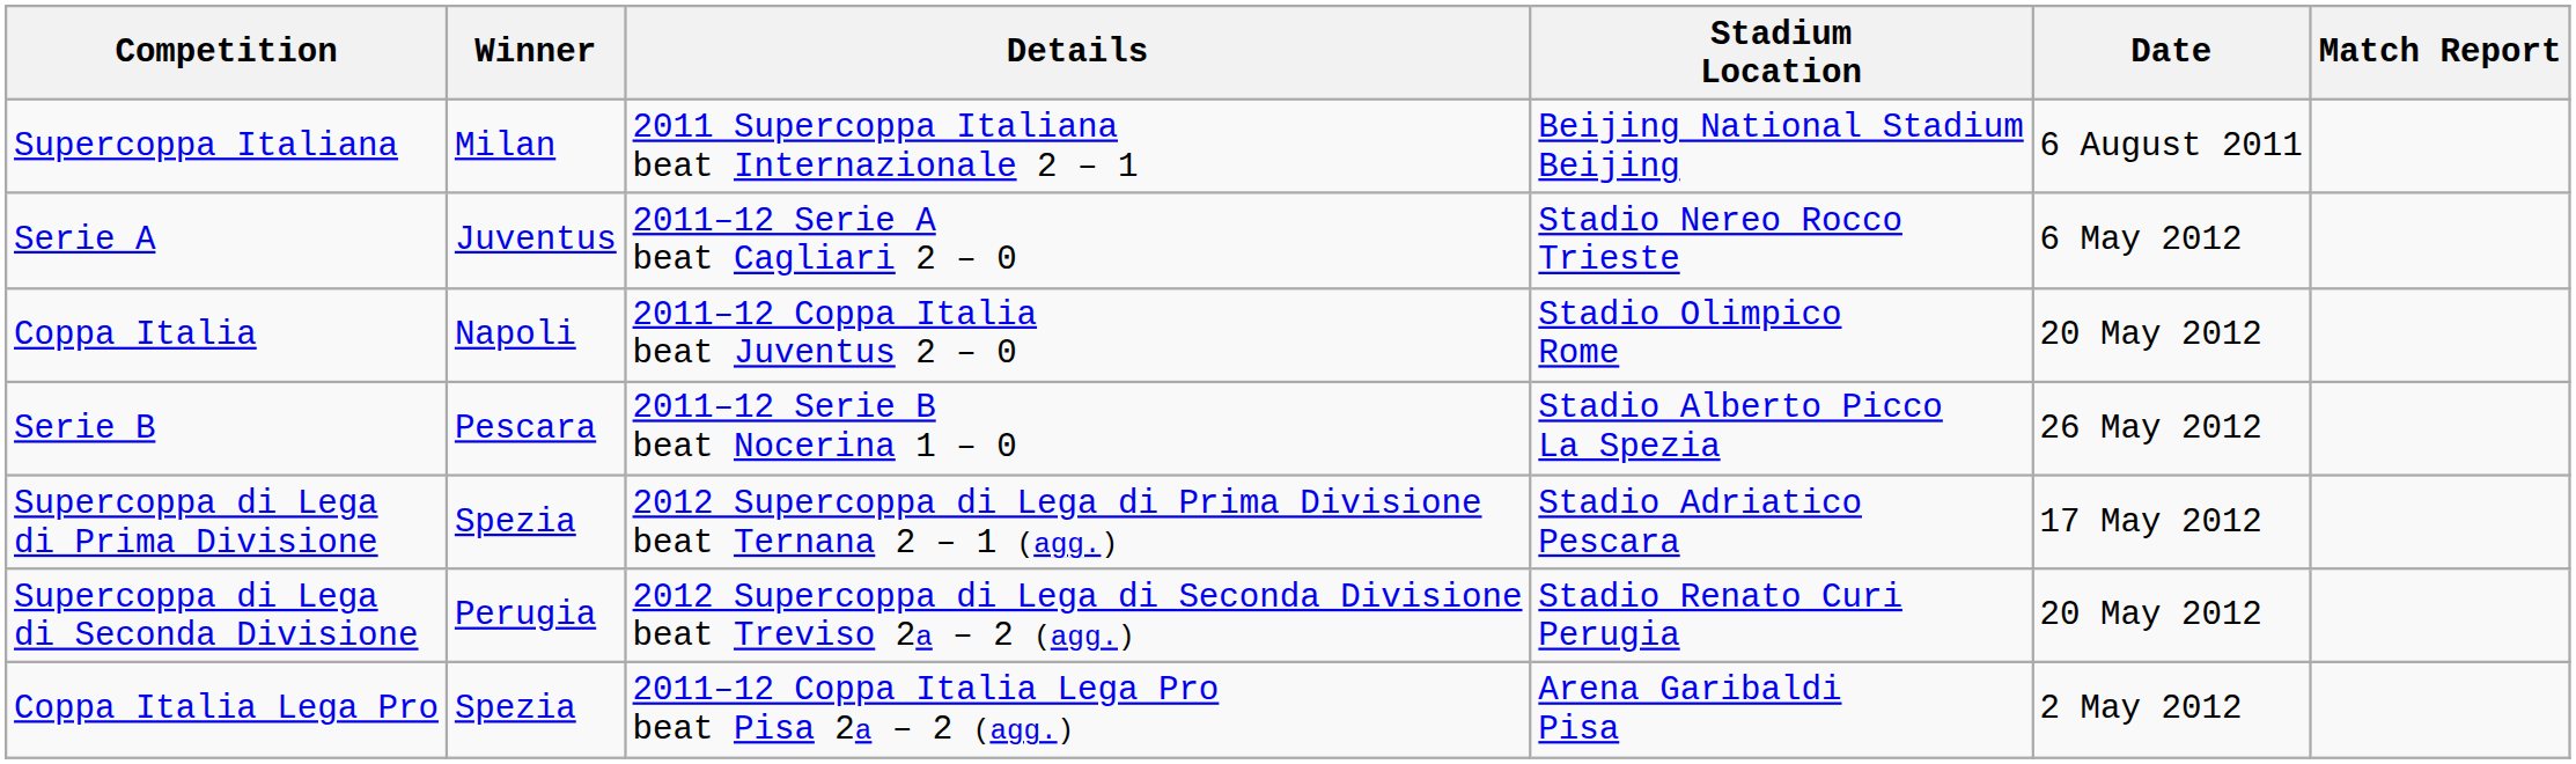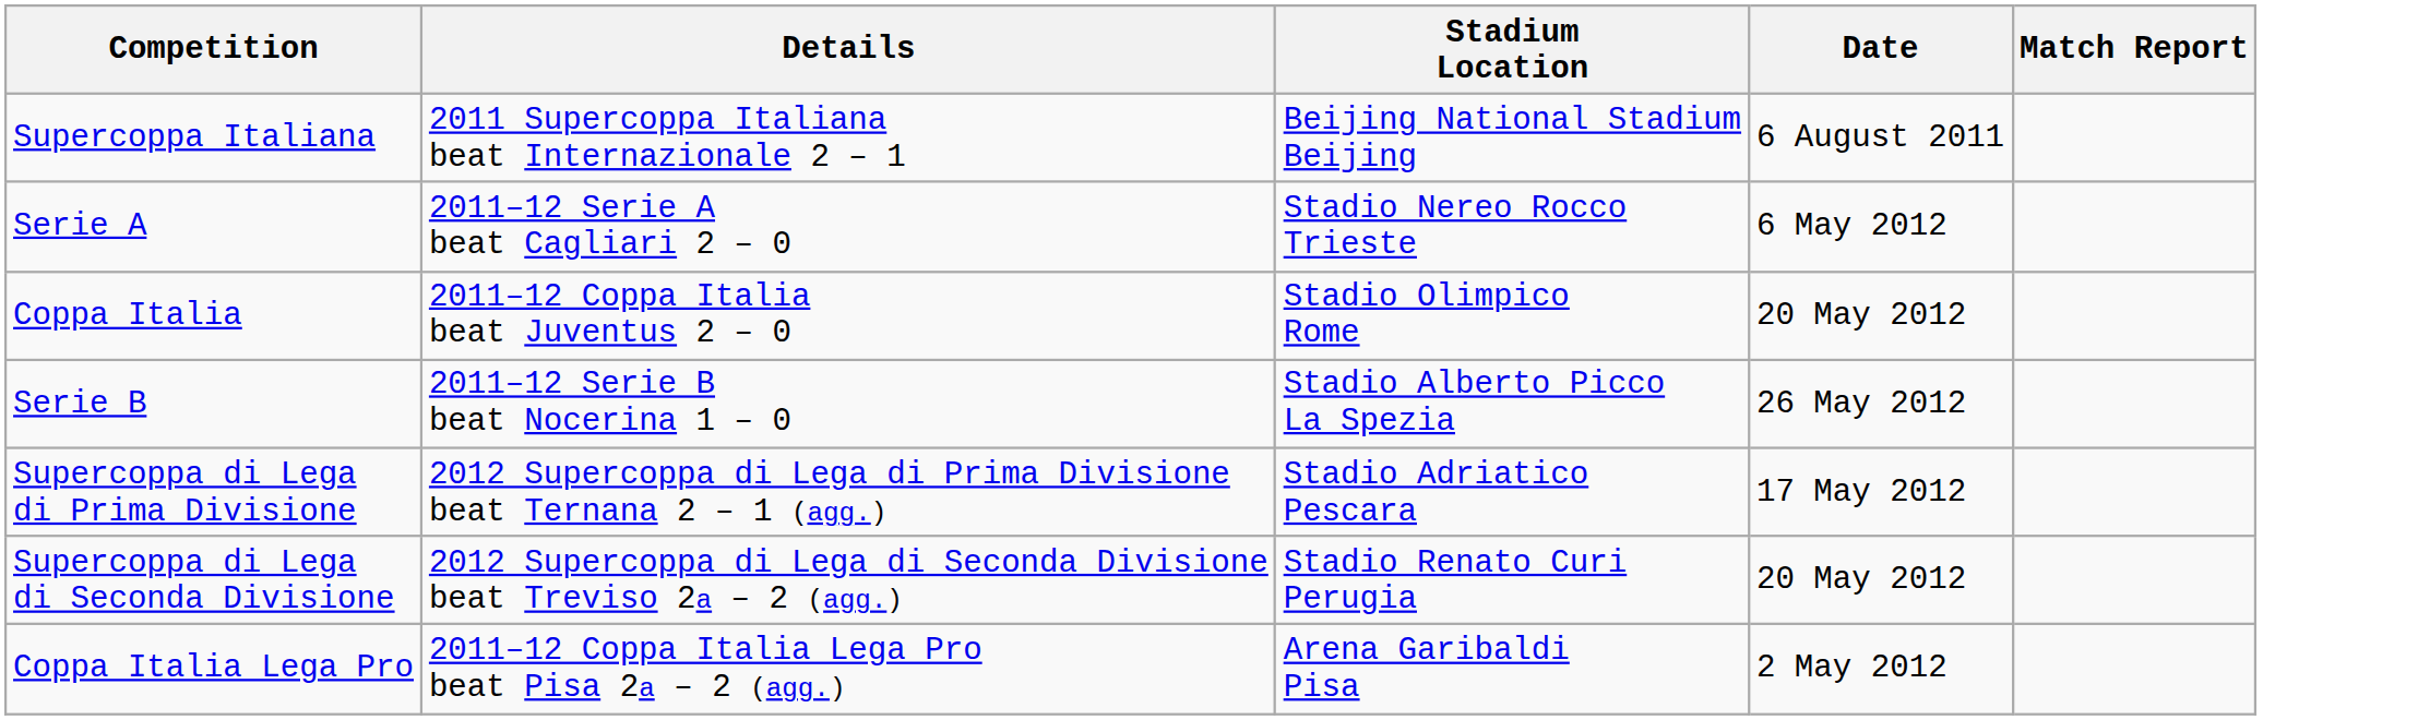 <table class="wikitable">
 <tr>
 <th>Competition</th>
-<th>Winner</th>
 <th>Details</th>
 <th>Stadium<br>Location</th>
 <th>Date</th>
 <th>Match Report</th>
 </tr>
 <tr>
 <td><a href='#'>Supercoppa Italiana</a></td>
-<td><a href='#'>Milan</a></td>
 <td><a href='#'>2011 Supercoppa Italiana</a><br>beat <a href='#'>Internazionale</a> 2 – 1</td>
 <td><a href='#'>Beijing National Stadium</a><br><a href='#'>Beijing</a></td>
 <td>6 August 2011</td>
 <td></td>
 </tr>
 <tr>
 <td><a href='#'>Serie A</a></td>
-<td><a href='#'>Juventus</a></td>
 <td><a href='#'>2011–12 Serie A</a><br>beat <a href='#'>Cagliari</a> 2 – 0</td>
 <td><a href='#'>Stadio Nereo Rocco</a><br><a href='#'>Trieste</a></td>
 <td>6 May 2012</td>
 <td></td>
 </tr>
 <tr>
 <td><a href='#'>Coppa Italia</a></td>
-<td><a href='#'>Napoli</a></td>
 <td><a href='#'>2011–12 Coppa Italia</a><br>beat <a href='#'>Juventus</a> 2 – 0</td>
 <td><a href='#'>Stadio Olimpico</a><br><a href='#'>Rome</a></td>
 <td>20 May 2012</td>
 <td></td>
 </tr>
 <tr>
 <td><a href='#'>Serie B</a></td>
-<td><a href='#'>Pescara</a></td>
 <td><a href='#'>2011–12 Serie B</a><br>beat <a href='#'>Nocerina</a> 1 – 0</td>
 <td><a href='#'>Stadio Alberto Picco</a><br><a href='#'>La Spezia</a></td>
 <td>26 May 2012</td>
 <td></td>
 </tr>
 <tr>
 <td><a href='#'>Supercoppa di Lega<br>di Prima Divisione</a></td>
-<td><a href='#'>Spezia</a></td>
 <td><a href='#'>2012 Supercoppa di Lega di Prima Divisione</a><br>beat <a href='#'>Ternana</a> 2 – 1 <small>(<a href='#'>agg.</a>)</small></td>
 <td><a href='#'>Stadio Adriatico</a><br><a href='#'>Pescara</a></td>
 <td>17 May 2012</td>
 <td></td>
 </tr>
 <tr>
 <td><a href='#'>Supercoppa di Lega<br>di Seconda Divisione</a></td>
-<td><a href='#'>Perugia</a></td>
 <td><a href='#'>2012 Supercoppa di Lega di Seconda Divisione</a><br>beat <a href='#'>Treviso</a> 2<small><a href='#'>a</a></small> – 2 <small>(<a href='#'>agg.</a>)</small></td>
 <td><a href='#'>Stadio Renato Curi</a><br><a href='#'>Perugia</a></td>
 <td>20 May 2012</td>
 <td></td>
 </tr>
 <tr>
 <td><a href='#'>Coppa Italia Lega Pro</a></td>
-<td><a href='#'>Spezia</a></td>
 <td><a href='#'>2011–12 Coppa Italia Lega Pro</a><br>beat <a href='#'>Pisa</a> 2<small><a href='#'>a</a></small> – 2 <small>(<a href='#'>agg.</a>)</small></td>
 <td><a href='#'>Arena Garibaldi</a><br><a href='#'>Pisa</a></td>
 <td>2 May 2012</td>
 <td></td>
 </tr>
 </table>
